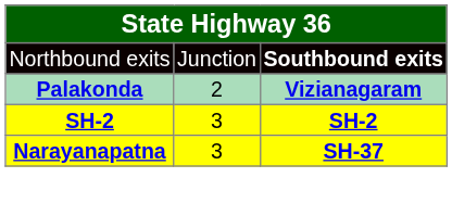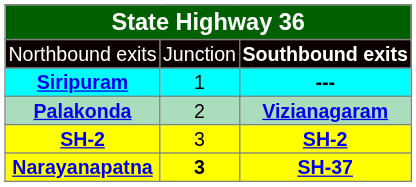 <table border=1 cellpadding=2 style="margin-left:1em; margin-bottom: 1em; color: black; border-collapse: collapse; font-size: 95%;">
 <tr align="center" style="background:#006000; color: white;font-size:120%;">
 <td colspan="3"><strong>State Highway 36</strong></td>
 </tr>
 <tr align="center" style="background:#0a0000; color:white;">
 <td>Northbound exits</td>
 <td>Junction</td>
 <td><strong>Southbound exits</strong></td>
+</tr>
+<tr align="center">
+<td bgcolor="#00ffff"><strong><a href='#'>Siripuram</a></strong></td>
+<td bgcolor="#00ffff">1</td>
+<td bgcolor="#00ffff"><strong>---</strong></td>
 </tr>
 <tr align="center">
 <td bgcolor="#aaddbb"><strong><a href='#'>Palakonda</a></strong></td>
 <td bgcolor="#aaddbb">2</td>
 <td bgcolor="#aaddbb"><strong><a href='#'>Vizianagaram</a></strong></td>
 </tr>
 <tr align="center">
 <td bgcolor="#ffff00"><strong><a href='#'>SH-2</a></strong></td>
 <td bgcolor="ffff00">3</td>
 <td bgcolor="#ffff00"><strong><a href='#'>SH-2</a></strong></td>
 </tr>
 <tr align="center">
 <td bgcolor="#ffff00"><strong><a href='#'>Narayanapatna</a></strong></td>
-<td bgcolor="ffff00">3</td>
+<td bgcolor="ffff00"><strong>3</strong></td>
 <td bgcolor="#ffff00"><strong><a href='#'>SH-37</a></strong></td>
 </tr>
 </table>
